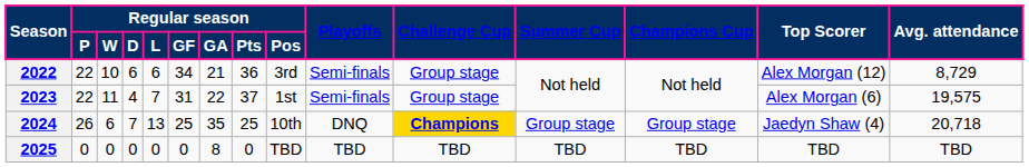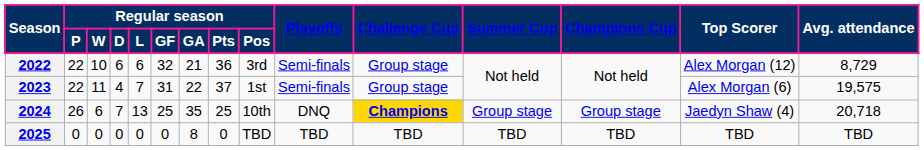 <table class="wikitable" style="text-align: center;">
 <tr>
 <th rowspan="2" style="background:#032E62; color:white; border:2px solid #FC1896;" scope="col">Season</th>
 <th colspan="8" style="background:#032E62; color:white; border:2px solid #FC1896;">Regular season</th>
 <th rowspan="2" style="background:#032E62; color:white; border:2px solid #FC1896;" scope="col"><a href='#'><span>Playoffs</span></a></th>
 <th rowspan="2" style="background:#032E62; color:white; border:2px solid #FC1896;" scope="col"><a href='#'><span>Challenge Cup</span></a></th>
 <th rowspan="2" style="background:#032E62; color:white; border:2px solid #FC1896;"><a href='#'><span>Summer Cup</span></a></th>
 <th rowspan="2" style="background:#032E62; color:white; border:2px solid #FC1896;"><a href='#'><span>Champions Cup</span></a></th>
 <th rowspan="2" style="background:#032E62; color:white; border:2px solid #FC1896;"><span>Top Scorer</span></th>
 <th rowspan="2" style="background:#032E62; color:white; border:2px solid #FC1896;">Avg. attendance</th>
 </tr>
 <tr>
 <th style="background:#032E62; color:white; border:2px solid #FC1896;" scope="col">P</th>
 <th style="background:#032E62; color:white; border:2px solid #FC1896;" scope="col">W</th>
 <th style="background:#032E62; color:white; border:2px solid #FC1896;" scope="col">D</th>
 <th style="background:#032E62; color:white; border:2px solid #FC1896;" scope="col">L</th>
 <th style="background:#032E62; color:white; border:2px solid #FC1896;" scope="col">GF</th>
 <th style="background:#032E62; color:white; border:2px solid #FC1896;" scope="col">GA</th>
 <th style="background:#032E62; color:white; border:2px solid #FC1896;" scope="col">Pts</th>
 <th style="background:#032E62; color:white; border:2px solid #FC1896;" scope="col">Pos</th>
 </tr>
 <tr>
 <th scope="row" style="text-align:center"><a href='#'>2022</a></th>
 <td>22</td>
 <td>10</td>
 <td>6</td>
 <td>6</td>
-<td>34</td>
+<td>32</td>
 <td>21</td>
 <td>36</td>
 <td>3rd</td>
 <td><a href='#'>Semi-finals</a></td>
 <td><a href='#'>Group stage</a></td>
 <td rowspan="2">Not held</td>
 <td rowspan="2">Not held</td>
 <td> <a href='#'>Alex Morgan</a> (12)</td>
 <td>8,729</td>
 </tr>
 <tr>
 <th scope="row" style="text-align:center"><a href='#'>2023</a></th>
 <td>22</td>
 <td>11</td>
 <td>4</td>
 <td>7</td>
 <td>31</td>
 <td>22</td>
 <td>37</td>
 <td>1st</td>
 <td><a href='#'>Semi-finals</a></td>
 <td><a href='#'>Group stage</a></td>
 <td> <a href='#'>Alex Morgan</a> (6)</td>
 <td>19,575</td>
 </tr>
 <tr>
 <th scope="row" style="text-align:center"><a href='#'>2024</a></th>
 <td>26</td>
 <td>6</td>
 <td>7</td>
 <td>13</td>
 <td>25</td>
 <td>35</td>
 <td>25</td>
 <td>10th</td>
 <td>DNQ</td>
 <td bgcolor="gold"><strong><a href='#'>Champions</a></strong></td>
 <td><a href='#'>Group stage</a></td>
 <td><a href='#'>Group stage</a></td>
 <td> <a href='#'>Jaedyn Shaw</a> (4)</td>
 <td>20,718</td>
 </tr>
 <tr>
 <th><a href='#'>2025</a></th>
 <td>0</td>
 <td>0</td>
 <td>0</td>
 <td>0</td>
 <td>0</td>
 <td>8</td>
 <td>0</td>
 <td>TBD</td>
 <td>TBD</td>
 <td>TBD</td>
 <td>TBD</td>
 <td>TBD</td>
 <td>TBD</td>
 <td>TBD</td>
 </tr>
 </table>
